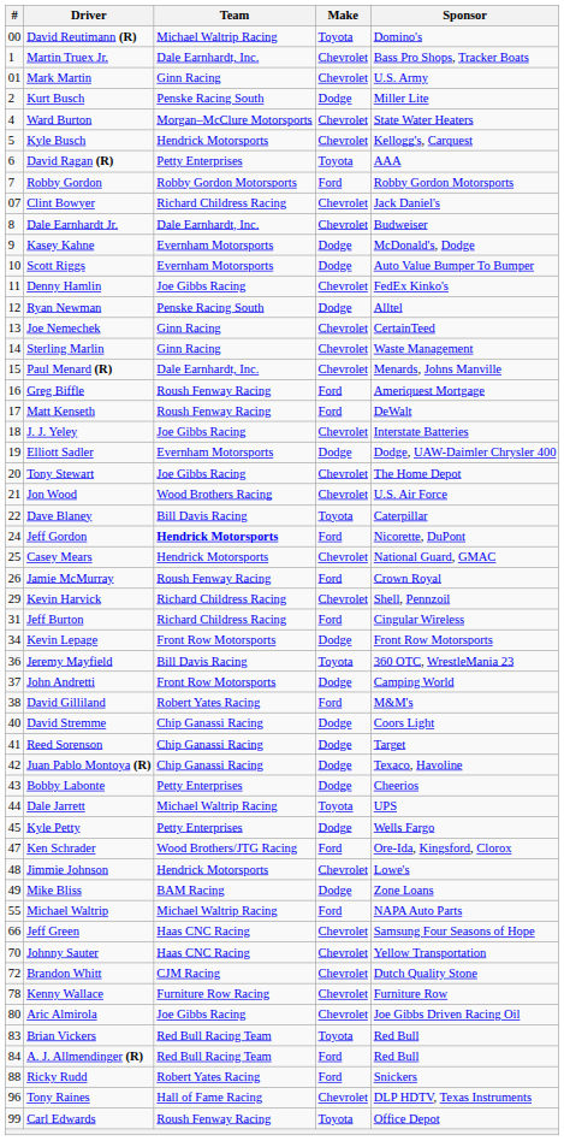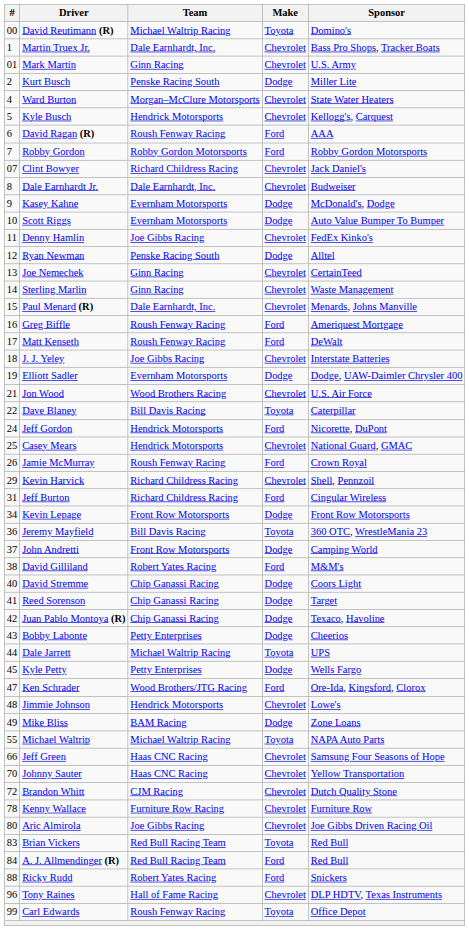 <table class="wikitable" style="font-size:95%">
 <tr>
 <th>#</th>
 <th>Driver</th>
 <th>Team</th>
 <th>Make</th>
 <th>Sponsor</th>
 </tr>
 <tr>
 <td>00</td>
 <td><a href='#'>David Reutimann</a> <strong>(R)</strong></td>
 <td><a href='#'>Michael Waltrip Racing</a></td>
 <td><a href='#'>Toyota</a></td>
 <td><a href='#'>Domino's</a></td>
 </tr>
 <tr>
 <td>1</td>
 <td><a href='#'>Martin Truex Jr.</a></td>
 <td><a href='#'>Dale Earnhardt, Inc.</a></td>
 <td><a href='#'>Chevrolet</a></td>
 <td><a href='#'>Bass Pro Shops</a>, <a href='#'>Tracker Boats</a></td>
 </tr>
 <tr>
 <td>01</td>
 <td><a href='#'>Mark Martin</a></td>
 <td><a href='#'>Ginn Racing</a></td>
 <td><a href='#'>Chevrolet</a></td>
 <td><a href='#'>U.S. Army</a></td>
 </tr>
 <tr>
 <td>2</td>
 <td><a href='#'>Kurt Busch</a></td>
 <td><a href='#'>Penske Racing South</a></td>
 <td><a href='#'>Dodge</a></td>
 <td><a href='#'>Miller Lite</a></td>
 </tr>
 <tr>
 <td>4</td>
 <td><a href='#'>Ward Burton</a></td>
 <td><a href='#'>Morgan–McClure Motorsports</a></td>
 <td><a href='#'>Chevrolet</a></td>
 <td><a href='#'>State Water Heaters</a></td>
 </tr>
 <tr>
 <td>5</td>
 <td><a href='#'>Kyle Busch</a></td>
 <td><a href='#'>Hendrick Motorsports</a></td>
 <td><a href='#'>Chevrolet</a></td>
 <td><a href='#'>Kellogg's</a>, <a href='#'>Carquest</a></td>
 </tr>
 <tr>
 <td>6</td>
 <td><a href='#'>David Ragan</a> <strong>(R)</strong></td>
-<td><a href='#'>Petty Enterprises</a></td>
-<td><a href='#'>Toyota</a></td>
+<td><a href='#'>Roush Fenway Racing</a></td>
+<td><a href='#'>Ford</a></td>
 <td><a href='#'>AAA</a></td>
 </tr>
 <tr>
 <td>7</td>
 <td><a href='#'>Robby Gordon</a></td>
 <td><a href='#'>Robby Gordon Motorsports</a></td>
 <td><a href='#'>Ford</a></td>
 <td><a href='#'>Robby Gordon Motorsports</a></td>
 </tr>
 <tr>
 <td>07</td>
 <td><a href='#'>Clint Bowyer</a></td>
 <td><a href='#'>Richard Childress Racing</a></td>
 <td><a href='#'>Chevrolet</a></td>
 <td><a href='#'>Jack Daniel's</a></td>
 </tr>
 <tr>
 <td>8</td>
 <td><a href='#'>Dale Earnhardt Jr.</a></td>
 <td><a href='#'>Dale Earnhardt, Inc.</a></td>
 <td><a href='#'>Chevrolet</a></td>
 <td><a href='#'>Budweiser</a></td>
 </tr>
 <tr>
 <td>9</td>
 <td><a href='#'>Kasey Kahne</a></td>
 <td><a href='#'>Evernham Motorsports</a></td>
 <td><a href='#'>Dodge</a></td>
 <td><a href='#'>McDonald's</a>, <a href='#'>Dodge</a></td>
 </tr>
 <tr>
 <td>10</td>
 <td><a href='#'>Scott Riggs</a></td>
 <td><a href='#'>Evernham Motorsports</a></td>
 <td><a href='#'>Dodge</a></td>
 <td><a href='#'>Auto Value Bumper To Bumper</a></td>
 </tr>
 <tr>
 <td>11</td>
 <td><a href='#'>Denny Hamlin</a></td>
 <td><a href='#'>Joe Gibbs Racing</a></td>
 <td><a href='#'>Chevrolet</a></td>
 <td><a href='#'>FedEx Kinko's</a></td>
 </tr>
 <tr>
 <td>12</td>
 <td><a href='#'>Ryan Newman</a></td>
 <td><a href='#'>Penske Racing South</a></td>
 <td><a href='#'>Dodge</a></td>
 <td><a href='#'>Alltel</a></td>
 </tr>
 <tr>
 <td>13</td>
 <td><a href='#'>Joe Nemechek</a></td>
 <td><a href='#'>Ginn Racing</a></td>
 <td><a href='#'>Chevrolet</a></td>
 <td><a href='#'>CertainTeed</a></td>
 </tr>
 <tr>
 <td>14</td>
 <td><a href='#'>Sterling Marlin</a></td>
 <td><a href='#'>Ginn Racing</a></td>
 <td><a href='#'>Chevrolet</a></td>
 <td><a href='#'>Waste Management</a></td>
 </tr>
 <tr>
 <td>15</td>
 <td><a href='#'>Paul Menard</a> <strong>(R)</strong></td>
 <td><a href='#'>Dale Earnhardt, Inc.</a></td>
 <td><a href='#'>Chevrolet</a></td>
 <td><a href='#'>Menards</a>, <a href='#'>Johns Manville</a></td>
 </tr>
 <tr>
 <td>16</td>
 <td><a href='#'>Greg Biffle</a></td>
 <td><a href='#'>Roush Fenway Racing</a></td>
 <td><a href='#'>Ford</a></td>
 <td><a href='#'>Ameriquest Mortgage</a></td>
 </tr>
 <tr>
 <td>17</td>
 <td><a href='#'>Matt Kenseth</a></td>
 <td><a href='#'>Roush Fenway Racing</a></td>
 <td><a href='#'>Ford</a></td>
 <td><a href='#'>DeWalt</a></td>
 </tr>
 <tr>
 <td>18</td>
 <td><a href='#'>J. J. Yeley</a></td>
 <td><a href='#'>Joe Gibbs Racing</a></td>
 <td><a href='#'>Chevrolet</a></td>
 <td><a href='#'>Interstate Batteries</a></td>
 </tr>
 <tr>
 <td>19</td>
 <td><a href='#'>Elliott Sadler</a></td>
 <td><a href='#'>Evernham Motorsports</a></td>
 <td><a href='#'>Dodge</a></td>
 <td><a href='#'>Dodge</a>, <a href='#'>UAW-Daimler Chrysler 400</a></td>
 </tr>
 <tr>
-<td>20</td>
-<td><a href='#'>Tony Stewart</a></td>
-<td><a href='#'>Joe Gibbs Racing</a></td>
-<td><a href='#'>Chevrolet</a></td>
-<td><a href='#'>The Home Depot</a></td>
-</tr>
-<tr>
 <td>21</td>
 <td><a href='#'>Jon Wood</a></td>
 <td><a href='#'>Wood Brothers Racing</a></td>
 <td><a href='#'>Chevrolet</a></td>
 <td><a href='#'>U.S. Air Force</a></td>
 </tr>
 <tr>
 <td>22</td>
 <td><a href='#'>Dave Blaney</a></td>
 <td><a href='#'>Bill Davis Racing</a></td>
 <td><a href='#'>Toyota</a></td>
 <td><a href='#'>Caterpillar</a></td>
 </tr>
 <tr>
 <td>24</td>
 <td><a href='#'>Jeff Gordon</a></td>
-<td><strong><a href='#'>Hendrick Motorsports</a></strong></td>
+<td><a href='#'>Hendrick Motorsports</a></td>
 <td><a href='#'>Ford</a></td>
 <td><a href='#'>Nicorette</a>, <a href='#'>DuPont</a></td>
 </tr>
 <tr>
 <td>25</td>
 <td><a href='#'>Casey Mears</a></td>
 <td><a href='#'>Hendrick Motorsports</a></td>
 <td><a href='#'>Chevrolet</a></td>
 <td><a href='#'>National Guard</a>, <a href='#'>GMAC</a></td>
 </tr>
 <tr>
 <td>26</td>
 <td><a href='#'>Jamie McMurray</a></td>
 <td><a href='#'>Roush Fenway Racing</a></td>
 <td><a href='#'>Ford</a></td>
 <td><a href='#'>Crown Royal</a></td>
 </tr>
 <tr>
 <td>29</td>
 <td><a href='#'>Kevin Harvick</a></td>
 <td><a href='#'>Richard Childress Racing</a></td>
 <td><a href='#'>Chevrolet</a></td>
 <td><a href='#'>Shell</a>, <a href='#'>Pennzoil</a></td>
 </tr>
 <tr>
 <td>31</td>
 <td><a href='#'>Jeff Burton</a></td>
 <td><a href='#'>Richard Childress Racing</a></td>
 <td><a href='#'>Ford</a></td>
 <td><a href='#'>Cingular Wireless</a></td>
 </tr>
 <tr>
 <td>34</td>
 <td><a href='#'>Kevin Lepage</a></td>
 <td><a href='#'>Front Row Motorsports</a></td>
 <td><a href='#'>Dodge</a></td>
 <td><a href='#'>Front Row Motorsports</a></td>
 </tr>
 <tr>
 <td>36</td>
 <td><a href='#'>Jeremy Mayfield</a></td>
 <td><a href='#'>Bill Davis Racing</a></td>
 <td><a href='#'>Toyota</a></td>
 <td><a href='#'>360 OTC</a>, <a href='#'>WrestleMania 23</a></td>
 </tr>
 <tr>
 <td>37</td>
 <td><a href='#'>John Andretti</a></td>
 <td><a href='#'>Front Row Motorsports</a></td>
 <td><a href='#'>Dodge</a></td>
 <td><a href='#'>Camping World</a></td>
 </tr>
 <tr>
 <td>38</td>
 <td><a href='#'>David Gilliland</a></td>
 <td><a href='#'>Robert Yates Racing</a></td>
 <td><a href='#'>Ford</a></td>
 <td><a href='#'>M&M's</a></td>
 </tr>
 <tr>
 <td>40</td>
 <td><a href='#'>David Stremme</a></td>
 <td><a href='#'>Chip Ganassi Racing</a></td>
 <td><a href='#'>Dodge</a></td>
 <td><a href='#'>Coors Light</a></td>
 </tr>
 <tr>
 <td>41</td>
 <td><a href='#'>Reed Sorenson</a></td>
 <td><a href='#'>Chip Ganassi Racing</a></td>
 <td><a href='#'>Dodge</a></td>
 <td><a href='#'>Target</a></td>
 </tr>
 <tr>
 <td>42</td>
 <td><a href='#'>Juan Pablo Montoya</a> <strong>(R)</strong></td>
 <td><a href='#'>Chip Ganassi Racing</a></td>
 <td><a href='#'>Dodge</a></td>
 <td><a href='#'>Texaco</a>, <a href='#'>Havoline</a></td>
 </tr>
 <tr>
 <td>43</td>
 <td><a href='#'>Bobby Labonte</a></td>
 <td><a href='#'>Petty Enterprises</a></td>
 <td><a href='#'>Dodge</a></td>
 <td><a href='#'>Cheerios</a></td>
 </tr>
 <tr>
 <td>44</td>
 <td><a href='#'>Dale Jarrett</a></td>
 <td><a href='#'>Michael Waltrip Racing</a></td>
 <td><a href='#'>Toyota</a></td>
 <td><a href='#'>UPS</a></td>
 </tr>
 <tr>
 <td>45</td>
 <td><a href='#'>Kyle Petty</a></td>
 <td><a href='#'>Petty Enterprises</a></td>
 <td><a href='#'>Dodge</a></td>
 <td><a href='#'>Wells Fargo</a></td>
 </tr>
 <tr>
 <td>47</td>
 <td><a href='#'>Ken Schrader</a></td>
 <td><a href='#'>Wood Brothers/JTG Racing</a></td>
 <td><a href='#'>Ford</a></td>
 <td><a href='#'>Ore-Ida</a>, <a href='#'>Kingsford</a>, <a href='#'>Clorox</a></td>
 </tr>
 <tr>
 <td>48</td>
 <td><a href='#'>Jimmie Johnson</a></td>
 <td><a href='#'>Hendrick Motorsports</a></td>
 <td><a href='#'>Chevrolet</a></td>
 <td><a href='#'>Lowe's</a></td>
 </tr>
 <tr>
 <td>49</td>
 <td><a href='#'>Mike Bliss</a></td>
 <td><a href='#'>BAM Racing</a></td>
 <td><a href='#'>Dodge</a></td>
 <td><a href='#'>Zone Loans</a></td>
 </tr>
 <tr>
 <td>55</td>
 <td><a href='#'>Michael Waltrip</a></td>
 <td><a href='#'>Michael Waltrip Racing</a></td>
-<td><a href='#'>Ford</a></td>
+<td><a href='#'>Toyota</a></td>
 <td><a href='#'>NAPA Auto Parts</a></td>
 </tr>
 <tr>
 <td>66</td>
 <td><a href='#'>Jeff Green</a></td>
 <td><a href='#'>Haas CNC Racing</a></td>
 <td><a href='#'>Chevrolet</a></td>
 <td><a href='#'>Samsung Four Seasons of Hope</a></td>
 </tr>
 <tr>
 <td>70</td>
 <td><a href='#'>Johnny Sauter</a></td>
 <td><a href='#'>Haas CNC Racing</a></td>
 <td><a href='#'>Chevrolet</a></td>
 <td><a href='#'>Yellow Transportation</a></td>
 </tr>
 <tr>
 <td>72</td>
 <td><a href='#'>Brandon Whitt</a></td>
 <td><a href='#'>CJM Racing</a></td>
 <td><a href='#'>Chevrolet</a></td>
 <td><a href='#'>Dutch Quality Stone</a></td>
 </tr>
 <tr>
 <td>78</td>
 <td><a href='#'>Kenny Wallace</a></td>
 <td><a href='#'>Furniture Row Racing</a></td>
 <td><a href='#'>Chevrolet</a></td>
 <td><a href='#'>Furniture Row</a></td>
 </tr>
 <tr>
 <td>80</td>
 <td><a href='#'>Aric Almirola</a></td>
 <td><a href='#'>Joe Gibbs Racing</a></td>
 <td><a href='#'>Chevrolet</a></td>
 <td><a href='#'>Joe Gibbs Driven Racing Oil</a></td>
 </tr>
 <tr>
 <td>83</td>
 <td><a href='#'>Brian Vickers</a></td>
 <td><a href='#'>Red Bull Racing Team</a></td>
 <td><a href='#'>Toyota</a></td>
 <td><a href='#'>Red Bull</a></td>
 </tr>
 <tr>
 <td>84</td>
 <td><a href='#'>A. J. Allmendinger</a> <strong>(R)</strong></td>
 <td><a href='#'>Red Bull Racing Team</a></td>
 <td><a href='#'>Ford</a></td>
 <td><a href='#'>Red Bull</a></td>
 </tr>
 <tr>
 <td>88</td>
 <td><a href='#'>Ricky Rudd</a></td>
 <td><a href='#'>Robert Yates Racing</a></td>
 <td><a href='#'>Ford</a></td>
 <td><a href='#'>Snickers</a></td>
 </tr>
 <tr>
 <td>96</td>
 <td><a href='#'>Tony Raines</a></td>
 <td><a href='#'>Hall of Fame Racing</a></td>
 <td><a href='#'>Chevrolet</a></td>
 <td><a href='#'>DLP HDTV</a>, <a href='#'>Texas Instruments</a></td>
 </tr>
 <tr>
 <td>99</td>
 <td><a href='#'>Carl Edwards</a></td>
 <td><a href='#'>Roush Fenway Racing</a></td>
 <td><a href='#'>Toyota</a></td>
 <td><a href='#'>Office Depot</a></td>
 </tr>
 <tr>
 <th colspan="5"></th>
 </tr>
 </table>
